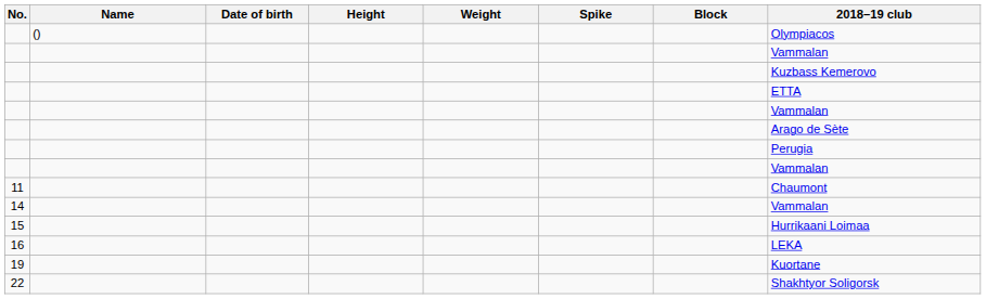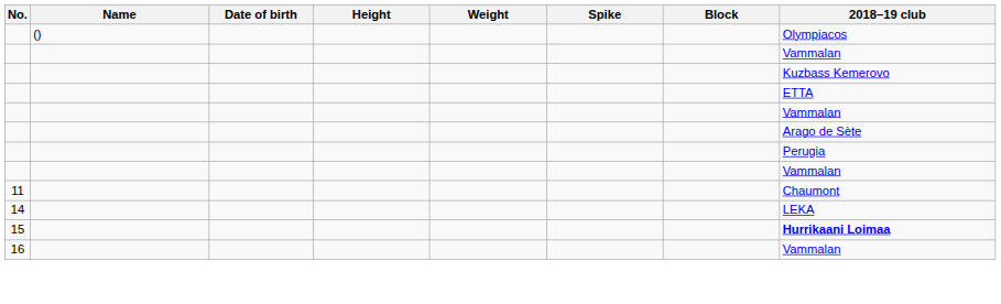 <table class="wikitable sortable" style="font-size:100%; text-align:center">
 <tr>
 <th>No.</th>
 <th style="width:14em">Name</th>
 <th style="width:8em">Date of birth</th>
 <th style="width:9em">Height</th>
 <th style="width:9em">Weight</th>
 <th style="width:9em">Spike</th>
 <th style="width:9em">Block</th>
 <th style="width:17em">2018–19 club</th>
 </tr>
 <tr>
 <td></td>
 <td align=left> ()</td>
 <td align=right></td>
 <td></td>
 <td></td>
 <td></td>
 <td></td>
 <td align=left> <a href='#'>Olympiacos</a></td>
 </tr>
 <tr>
 <td></td>
 <td align=left></td>
 <td align=right></td>
 <td></td>
 <td></td>
 <td></td>
 <td></td>
 <td align=left> <a href='#'>Vammalan</a></td>
 </tr>
 <tr>
 <td></td>
 <td align=left></td>
 <td align=right></td>
 <td></td>
 <td></td>
 <td></td>
 <td></td>
 <td align=left> <a href='#'>Kuzbass Kemerovo</a></td>
 </tr>
 <tr>
 <td></td>
 <td align=left></td>
 <td align=right></td>
 <td></td>
 <td></td>
 <td></td>
 <td></td>
 <td align=left> <a href='#'>ETTA</a></td>
 </tr>
 <tr>
 <td></td>
 <td align=left></td>
 <td align=right></td>
 <td></td>
 <td></td>
 <td></td>
 <td></td>
 <td align=left> <a href='#'>Vammalan</a></td>
 </tr>
 <tr>
 <td></td>
 <td align=left></td>
 <td align=right></td>
 <td></td>
 <td></td>
 <td></td>
 <td></td>
 <td align=left> <a href='#'>Arago de Sète</a></td>
 </tr>
 <tr>
 <td></td>
 <td align=left></td>
 <td align=right></td>
 <td></td>
 <td></td>
 <td></td>
 <td></td>
 <td align=left> <a href='#'>Perugia</a></td>
 </tr>
 <tr>
 <td></td>
 <td align=left></td>
 <td align=right></td>
 <td></td>
 <td></td>
 <td></td>
 <td></td>
 <td align=left> <a href='#'>Vammalan</a></td>
 </tr>
 <tr>
 <td>11</td>
 <td align=left></td>
 <td align=right></td>
 <td></td>
 <td></td>
 <td></td>
 <td></td>
 <td align=left> <a href='#'>Chaumont</a></td>
 </tr>
 <tr>
 <td>14</td>
 <td align=left></td>
 <td align=right></td>
 <td></td>
 <td></td>
 <td></td>
 <td></td>
-<td align=left> <a href='#'>Vammalan</a></td>
+<td align=left> <a href='#'>LEKA</a></td>
 </tr>
 <tr>
 <td>15</td>
 <td align=left></td>
 <td align=right></td>
 <td></td>
 <td></td>
 <td></td>
 <td></td>
-<td align=left> <a href='#'>Hurrikaani Loimaa</a></td>
+<td align=left><strong> <a href='#'>Hurrikaani Loimaa</a></strong></td>
 </tr>
 <tr>
 <td>16</td>
 <td align=left></td>
 <td align=right></td>
 <td></td>
 <td></td>
 <td></td>
 <td></td>
-<td align=left> <a href='#'>LEKA</a></td>
-</tr>
-<tr>
-<td>19</td>
-<td align=left></td>
-<td align=right></td>
-<td></td>
-<td></td>
-<td></td>
-<td></td>
-<td align=left> <a href='#'>Kuortane</a></td>
-</tr>
-<tr>
-<td>22</td>
-<td align=left></td>
-<td align=right></td>
-<td></td>
-<td></td>
-<td></td>
-<td></td>
-<td align=left> <a href='#'>Shakhtyor Soligorsk</a></td>
+<td align=left> <a href='#'>Vammalan</a></td>
 </tr>
 </table>
